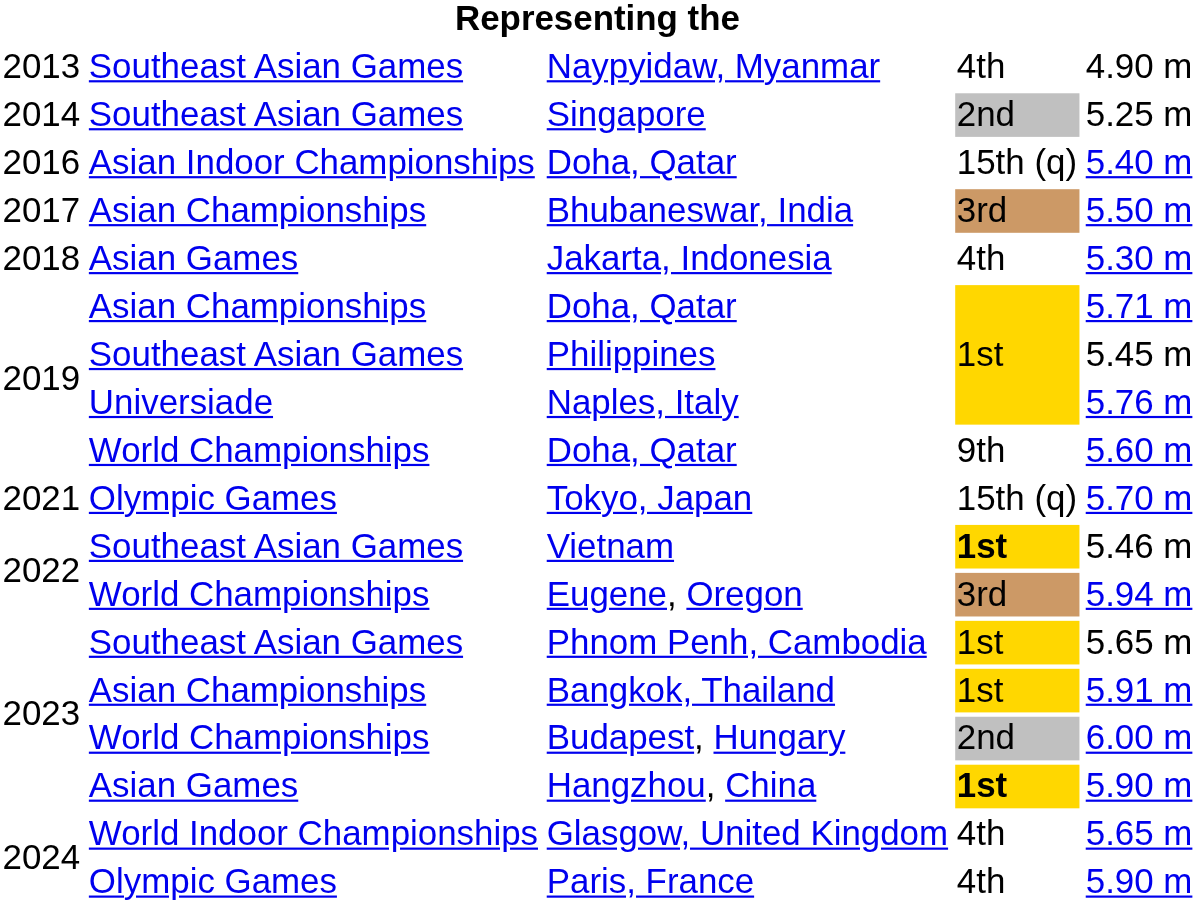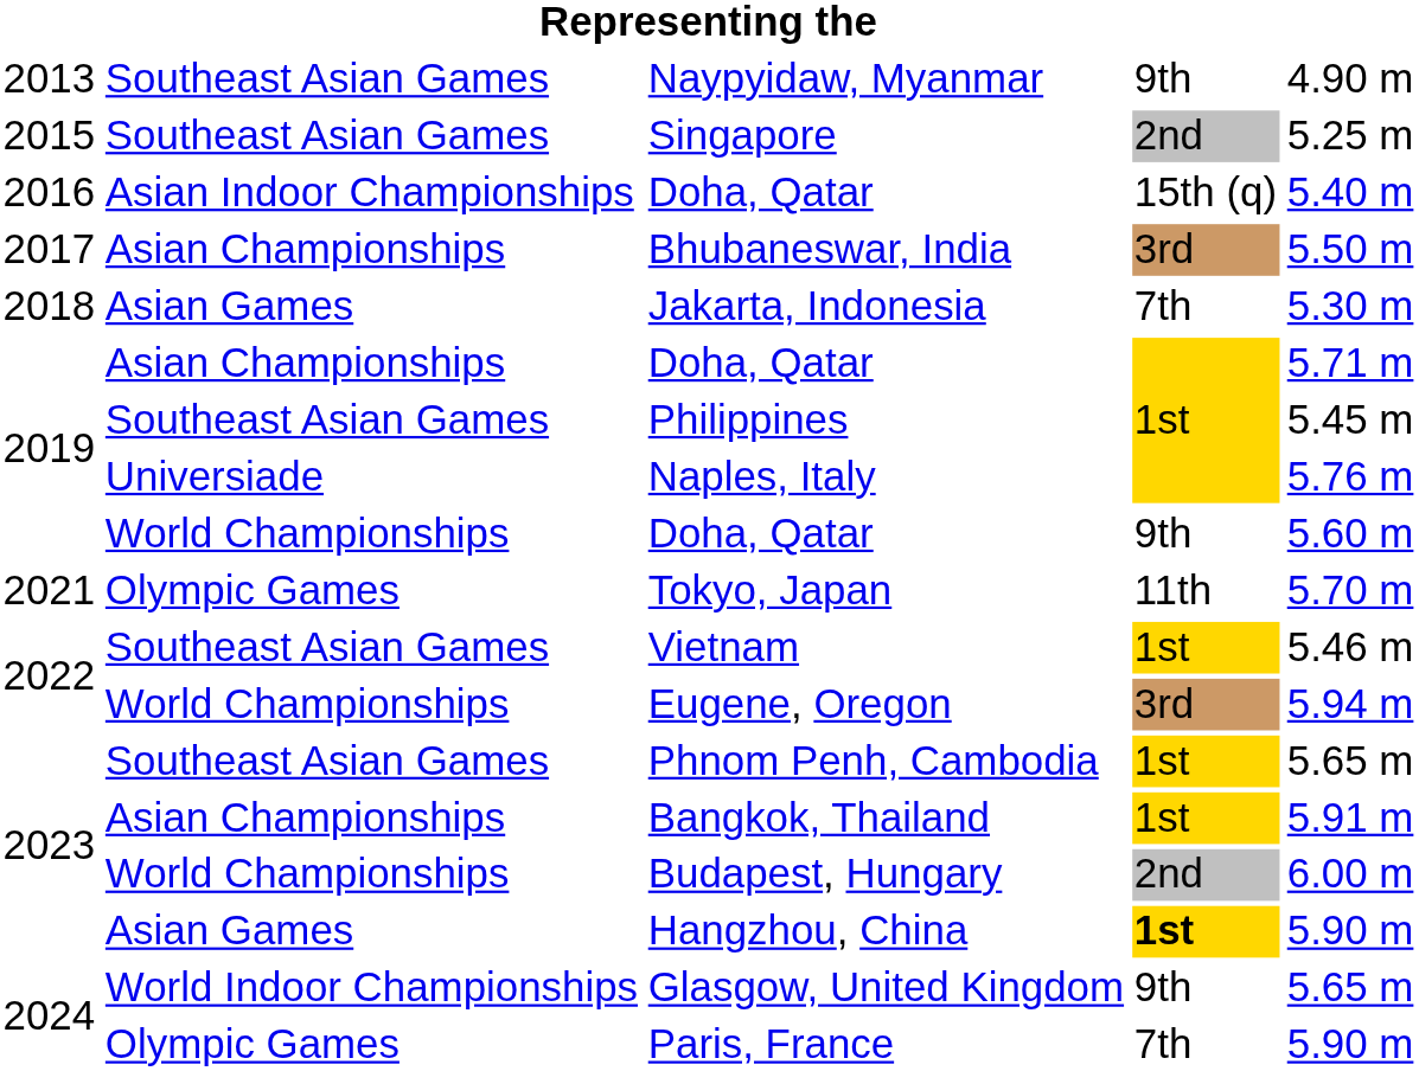 <table>
 <tr>
 <th colspan="6">Representing the </th>
 </tr>
 <tr>
 <td>2013</td>
 <td><a href='#'>Southeast Asian Games</a></td>
 <td><a href='#'>Naypyidaw, Myanmar</a></td>
-<td>4th</td>
+<td>9th</td>
 <td>4.90 m</td>
 </tr>
 <tr>
-<td>2014</td>
+<td>2015</td>
 <td><a href='#'>Southeast Asian Games</a></td>
 <td><a href='#'>Singapore</a></td>
 <td bgcolor=silver>2nd</td>
 <td>5.25 m</td>
 </tr>
 <tr>
 <td>2016</td>
 <td><a href='#'>Asian Indoor Championships</a></td>
 <td><a href='#'>Doha, Qatar</a></td>
 <td>15th (q)</td>
 <td><a href='#'>5.40 m</a></td>
 </tr>
 <tr>
 <td>2017</td>
 <td><a href='#'>Asian Championships</a></td>
 <td><a href='#'>Bhubaneswar, India</a></td>
 <td bgcolor="cc9966">3rd</td>
 <td><a href='#'>5.50 m</a></td>
 </tr>
 <tr>
 <td>2018</td>
 <td><a href='#'>Asian Games</a></td>
 <td><a href='#'>Jakarta, Indonesia</a></td>
-<td>4th</td>
+<td>7th</td>
 <td><a href='#'>5.30 m</a></td>
 </tr>
 <tr>
 <td rowspan=4>2019</td>
 <td><a href='#'>Asian Championships</a></td>
 <td><a href='#'>Doha, Qatar</a></td>
 <td rowspan=3 bgcolor="gold">1st</td>
 <td><a href='#'>5.71 m</a></td>
 </tr>
 <tr>
 <td><a href='#'>Southeast Asian Games</a></td>
 <td><a href='#'>Philippines</a></td>
 <td>5.45 m</td>
 </tr>
 <tr>
 <td><a href='#'>Universiade</a></td>
 <td><a href='#'>Naples, Italy</a></td>
 <td><a href='#'>5.76 m</a></td>
 </tr>
 <tr>
 <td><a href='#'>World Championships</a></td>
 <td><a href='#'>Doha, Qatar</a></td>
 <td>9th</td>
 <td><a href='#'>5.60 m</a></td>
 </tr>
 <tr>
 <td>2021</td>
 <td><a href='#'>Olympic Games</a></td>
 <td><a href='#'>Tokyo, Japan</a></td>
-<td>15th (q)</td>
+<td>11th</td>
 <td><a href='#'>5.70 m</a></td>
 </tr>
 <tr>
 <td rowspan=2>2022</td>
 <td><a href='#'>Southeast Asian Games</a></td>
 <td><a href='#'>Vietnam</a></td>
-<td bgcolor="gold"><strong>1st</strong></td>
+<td bgcolor="gold">1st</td>
 <td>5.46 m</td>
 </tr>
 <tr>
 <td><a href='#'>World Championships</a></td>
 <td><a href='#'>Eugene</a>, <a href='#'>Oregon</a></td>
 <td bgcolor="cc9966">3rd</td>
 <td><a href='#'>5.94 m</a></td>
 </tr>
 <tr>
 <td rowspan=4>2023</td>
 <td><a href='#'>Southeast Asian Games</a></td>
 <td><a href='#'>Phnom Penh, Cambodia</a></td>
 <td bgcolor="gold">1st</td>
 <td>5.65 m</td>
 </tr>
 <tr>
 <td><a href='#'>Asian Championships</a></td>
 <td><a href='#'>Bangkok, Thailand</a></td>
 <td bgcolor="gold">1st</td>
 <td><a href='#'>5.91 m</a></td>
 </tr>
 <tr>
 <td><a href='#'>World Championships</a></td>
 <td><a href='#'>Budapest</a>, <a href='#'>Hungary</a></td>
 <td bgcolor=silver>2nd</td>
 <td><a href='#'>6.00 m</a></td>
 </tr>
 <tr>
 <td><a href='#'>Asian Games</a></td>
 <td><a href='#'>Hangzhou</a>, <a href='#'>China</a></td>
 <td bgcolor=gold><strong>1st</strong></td>
 <td><a href='#'>5.90 m</a></td>
 </tr>
 <tr>
 <td rowspan=2>2024</td>
 <td><a href='#'>World Indoor Championships</a></td>
 <td><a href='#'>Glasgow, United Kingdom</a></td>
-<td>4th</td>
+<td>9th</td>
 <td><a href='#'>5.65 m</a></td>
 </tr>
 <tr>
 <td><a href='#'>Olympic Games</a></td>
 <td><a href='#'>Paris, France</a></td>
-<td>4th</td>
+<td>7th</td>
 <td><a href='#'>5.90 m</a></td>
 </tr>
 </table>
